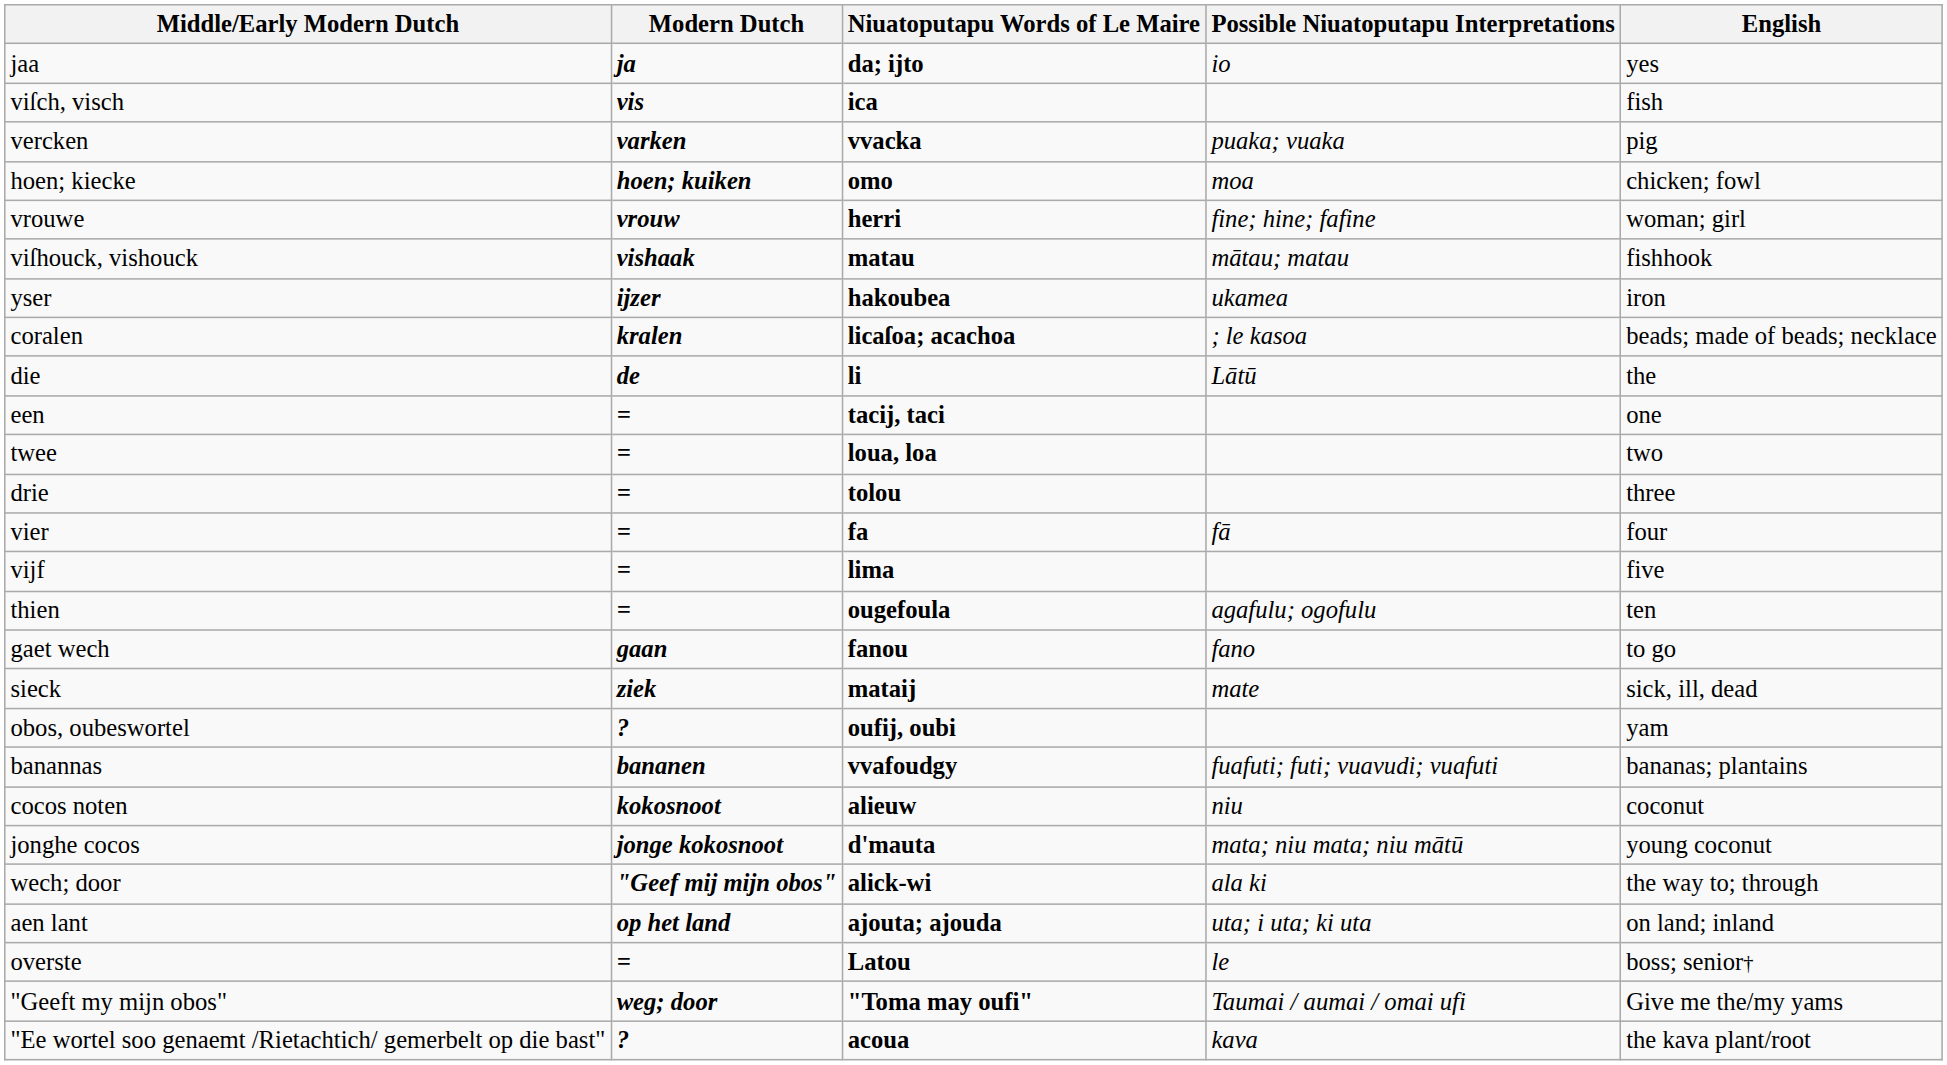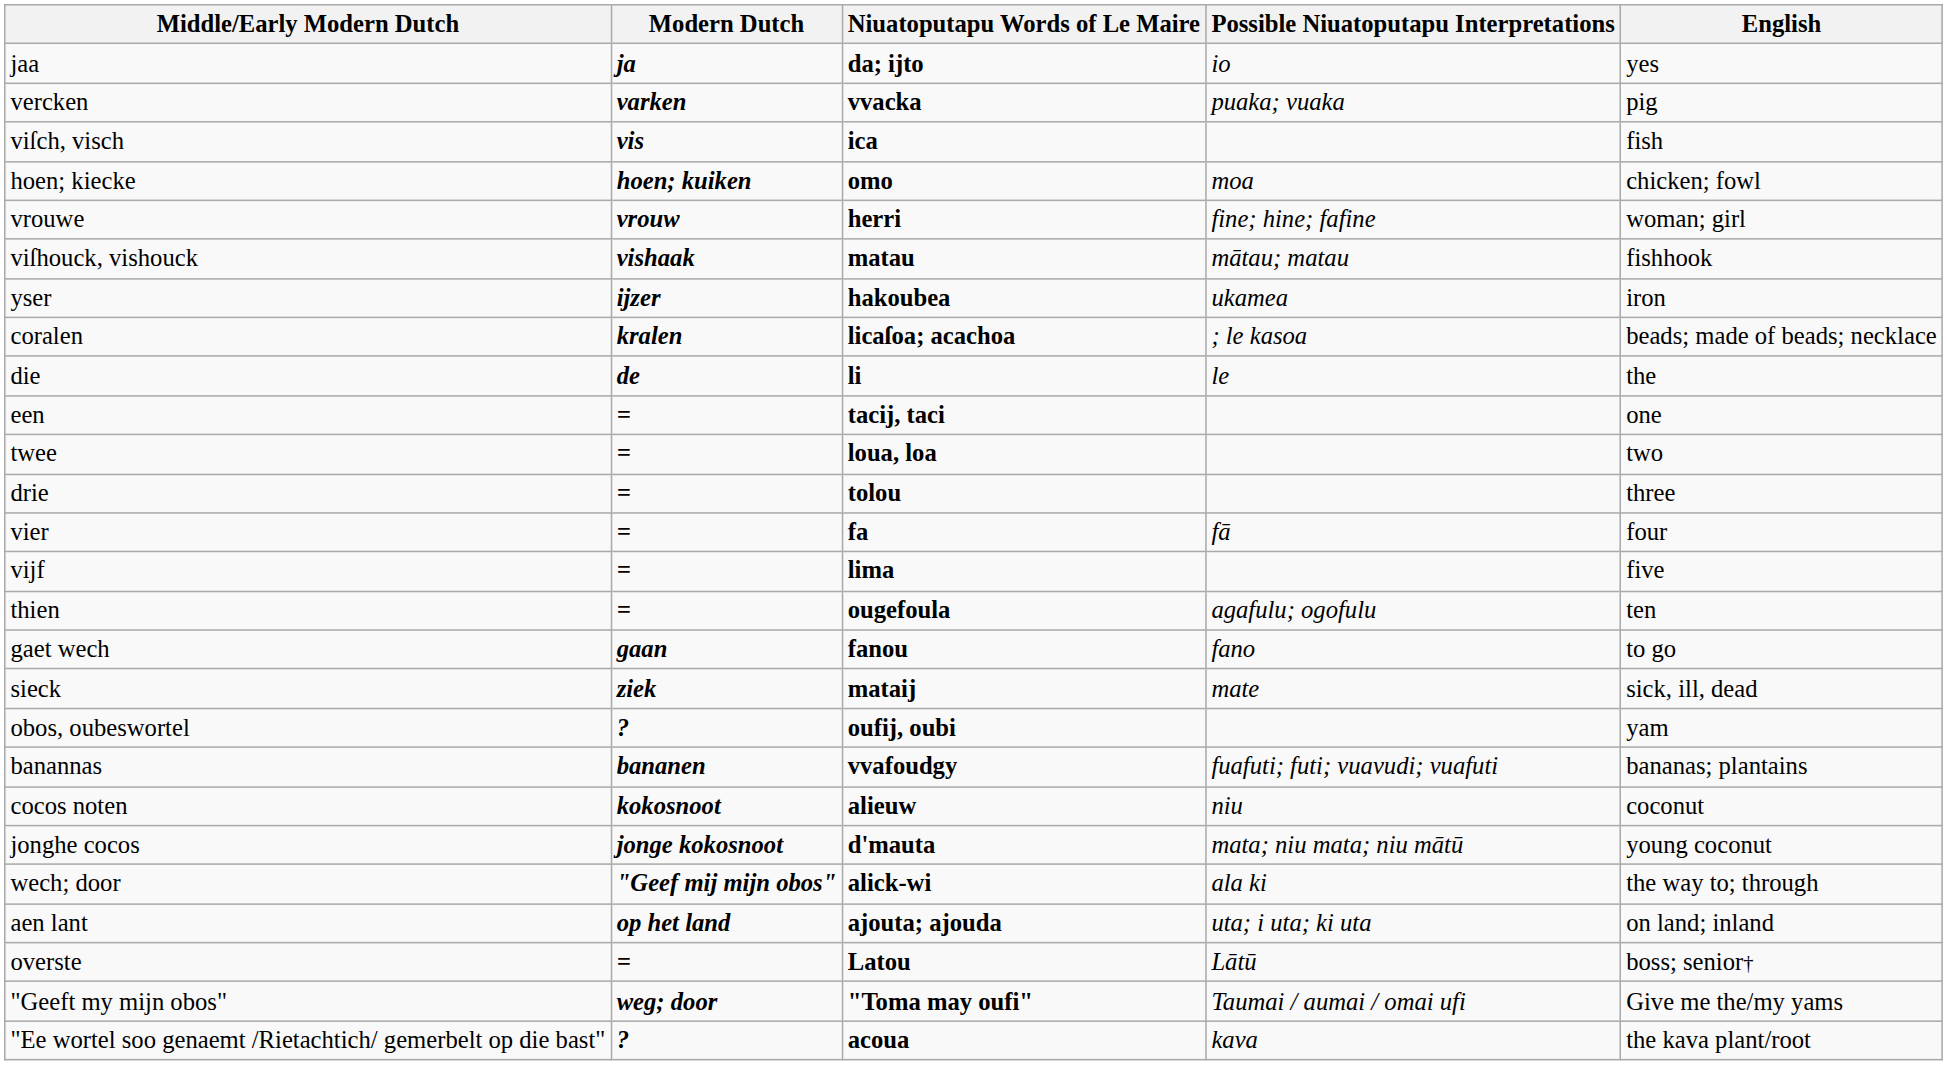 <table class="wikitable">
 <tr>
 <th>Middle/Early Modern Dutch</th>
 <th>Modern Dutch</th>
 <th>Niuatoputapu Words of Le Maire</th>
 <th>Possible Niuatoputapu Interpretations</th>
 <th>English</th>
 </tr>
 <tr>
 <td>jaa</td>
 <td><strong><em>ja</em></strong></td>
 <td><strong>da; ijto</strong></td>
 <td><em>io</em></td>
 <td>yes</td>
 </tr>
+<tr>
+<td>vercken</td>
+<td><strong><em>varken</em></strong></td>
+<td><strong>vvacka</strong></td>
+<td><em>puaka; vuaka</em></td>
+<td>pig</td>
+</tr>
 <tr ->
 <td>viſch, visch</td>
 <td><strong><em>vis</em></strong></td>
 <td><strong>ica</strong></td>
 <td></td>
 <td>fish</td>
-</tr>
-<tr>
-<td>vercken</td>
-<td><strong><em>varken</em></strong></td>
-<td><strong>vvacka</strong></td>
-<td><em>puaka; vuaka</em></td>
-<td>pig</td>
 </tr>
 <tr>
 <td>hoen; kiecke</td>
 <td><strong><em>hoen; kuiken</em></strong></td>
 <td><strong>omo</strong></td>
 <td><em>moa</em></td>
 <td>chicken; fowl</td>
 </tr>
 <tr>
 <td>vrouwe</td>
 <td><strong><em>vrouw</em></strong></td>
 <td><strong>herri</strong></td>
 <td><em>fine; hine; fafine</em></td>
 <td>woman; girl</td>
 </tr>
 <tr>
 <td>viſhouck, vishouck</td>
 <td><strong><em>vishaak</em></strong></td>
 <td><strong>matau</strong></td>
 <td><em>mātau; matau</em></td>
 <td>fishhook</td>
 </tr>
 <tr>
 <td>yser</td>
 <td><strong><em>ijzer</em></strong></td>
 <td><strong>hakoubea</strong></td>
 <td><em>ukamea</em></td>
 <td>iron</td>
 </tr>
 <tr ->
 <td>coralen</td>
 <td><strong><em>kralen</em></strong></td>
 <td><strong>licaſoa; acachoa</strong></td>
 <td><em>; le kasoa</em></td>
 <td>beads; made of beads; necklace</td>
 </tr>
 <tr ->
 <td>die</td>
 <td><strong><em>de</em></strong></td>
 <td><strong>li</strong></td>
-<td><em>Lātū</em></td>
+<td><em>le</em></td>
 <td>the</td>
 </tr>
 <tr ->
 <td>een</td>
 <td><strong><em>=</em></strong></td>
 <td><strong>tacij, taci</strong></td>
 <td></td>
 <td>one</td>
 </tr>
 <tr ->
 <td>twee</td>
 <td><strong><em>=</em></strong></td>
 <td><strong>loua, loa</strong></td>
 <td></td>
 <td>two</td>
 </tr>
 <tr ->
 <td>drie</td>
 <td><strong><em>=</em></strong></td>
 <td><strong>tolou</strong></td>
 <td></td>
 <td>three</td>
 </tr>
 <tr>
 <td>vier</td>
 <td><strong><em>=</em></strong></td>
 <td><strong>fa</strong></td>
 <td><em>fā</em></td>
 <td>four</td>
 </tr>
 <tr ->
 <td>vijf</td>
 <td><strong><em>=</em></strong></td>
 <td><strong>lima</strong></td>
 <td></td>
 <td>five</td>
 </tr>
 <tr>
 <td>thien</td>
 <td><strong><em>=</em></strong></td>
 <td><strong>ougefoula</strong></td>
 <td><em>agafulu; ogofulu</em></td>
 <td>ten</td>
 </tr>
 <tr>
 <td>gaet wech</td>
 <td><strong><em>gaan</em></strong></td>
 <td><strong>fanou</strong></td>
 <td><em>fano</em></td>
 <td>to go</td>
 </tr>
 <tr>
 <td>sieck</td>
 <td><strong><em>ziek</em></strong></td>
 <td><strong>mataij</strong></td>
 <td><em>mate</em></td>
 <td>sick, ill, dead</td>
 </tr>
 <tr ->
 <td>obos, oubeswortel</td>
 <td><strong><em>?</em></strong></td>
 <td><strong>oufij, oubi</strong></td>
 <td></td>
 <td>yam</td>
 </tr>
 <tr>
 <td>banannas</td>
 <td><strong><em>bananen</em></strong></td>
 <td><strong>vvafoudgy</strong></td>
 <td><em>fuafuti; futi; vuavudi; vuafuti</em></td>
 <td>bananas; plantains</td>
 </tr>
 <tr>
 <td>cocos noten</td>
 <td><strong><em>kokosnoot</em></strong></td>
 <td><strong>alieuw</strong></td>
 <td><em>niu</em></td>
 <td>coconut</td>
 </tr>
 <tr>
 <td>jonghe cocos</td>
 <td><strong><em>jonge kokosnoot</em></strong></td>
 <td><strong>d'mauta</strong></td>
 <td><em>mata; niu mata; niu mātū</em></td>
 <td>young coconut</td>
 </tr>
 <tr>
 <td>wech; door</td>
 <td><strong><em>"Geef mij mijn obos"</em></strong></td>
 <td><strong>alick-wi</strong></td>
 <td><em>ala ki</em></td>
 <td>the way to; through</td>
 </tr>
 <tr>
 <td>aen lant</td>
 <td><strong><em>op het land</em></strong></td>
 <td><strong>ajouta; ajouda</strong></td>
 <td><em>uta; i uta; ki uta</em></td>
 <td>on land; inland</td>
 </tr>
 <tr>
 <td>overste</td>
 <td><strong><em>=</em></strong></td>
 <td><strong>Latou</strong></td>
-<td><em>le</em></td>
+<td><em>Lātū</em></td>
 <td>boss; senior<small>†</small></td>
 </tr>
 <tr>
 <td>"Geeft my mijn obos"</td>
 <td><strong><em>weg; door</em></strong></td>
 <td><strong>"Toma may oufi"</strong></td>
 <td><em>Taumai / aumai / omai ufi</em></td>
 <td>Give me the/my yams</td>
 </tr>
 <tr>
 <td>"Ee wortel soo genaemt /Rietachtich/ gemerbelt op die bast"</td>
 <td><strong><em>?</em></strong></td>
 <td><strong>acoua</strong></td>
 <td><em>kava</em></td>
 <td>the kava plant/root</td>
 </tr>
 </table>
